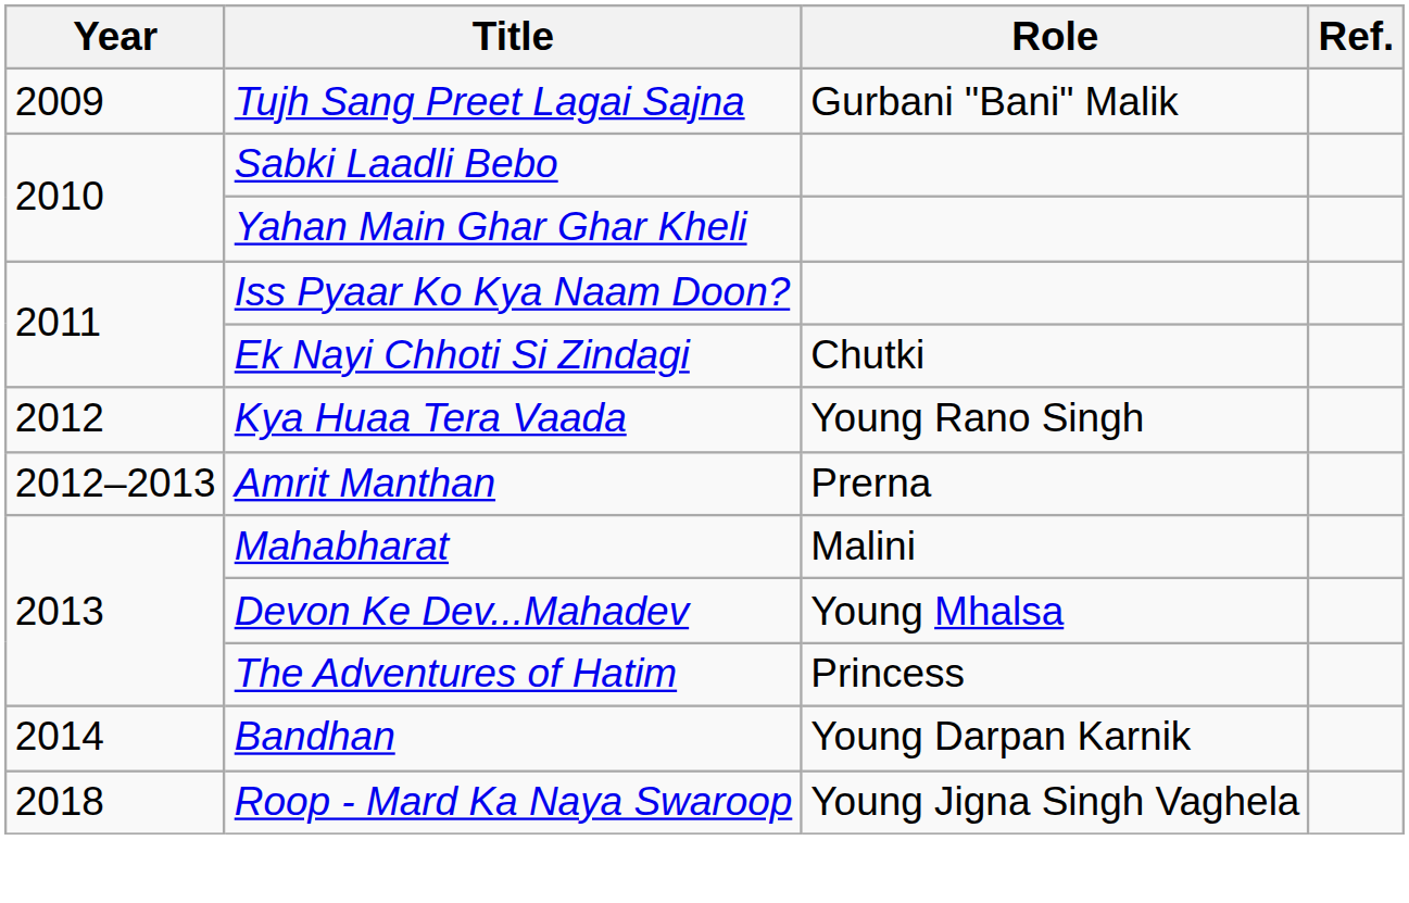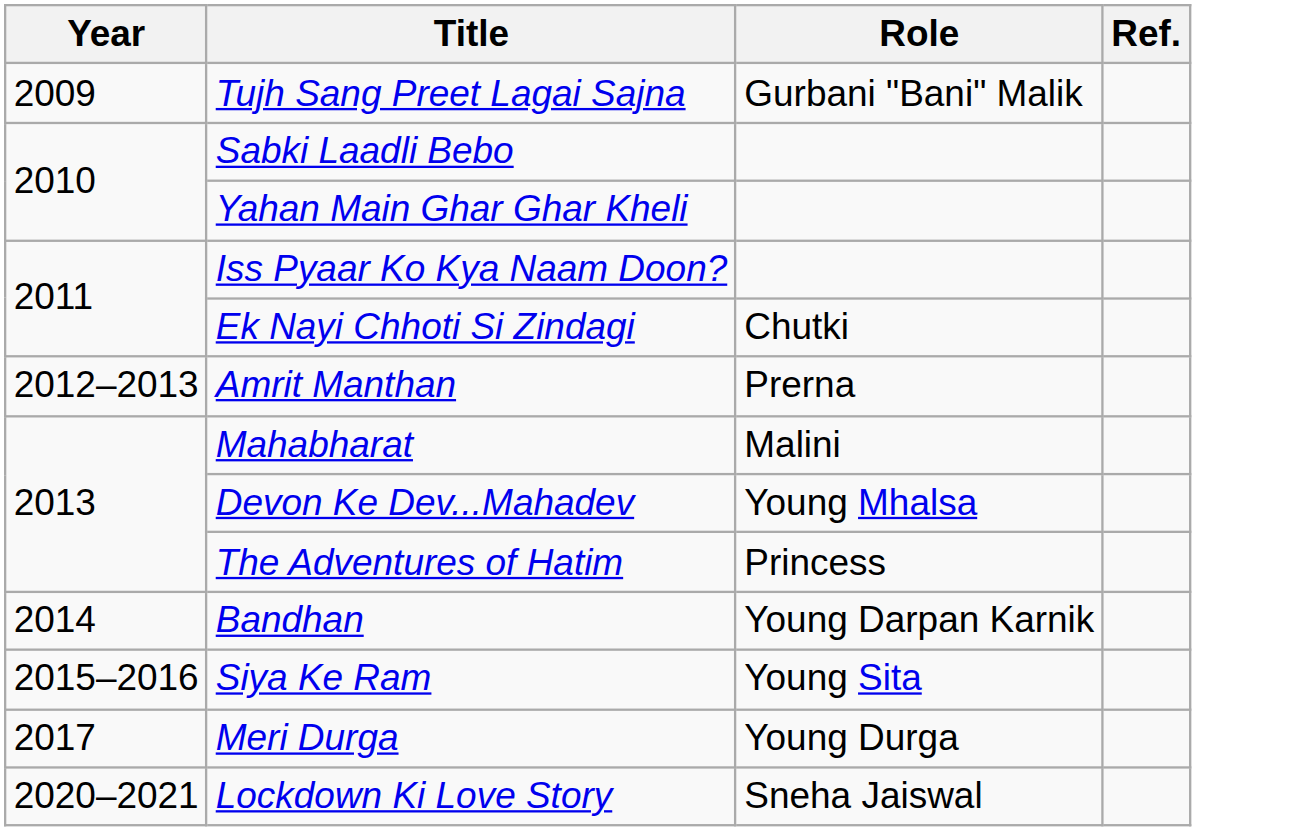 <table class="wikitable sortable">
 <tr>
 <th>Year</th>
 <th>Title</th>
 <th>Role</th>
 <th>Ref.</th>
 </tr>
 <tr>
 <td>2009</td>
 <td><em><a href='#'>Tujh Sang Preet Lagai Sajna</a></em></td>
 <td>Gurbani "Bani" Malik</td>
 <td></td>
 </tr>
 <tr>
 <td rowspan="2">2010</td>
 <td><em><a href='#'>Sabki Laadli Bebo</a></em></td>
 <td></td>
 <td></td>
 </tr>
 <tr>
 <td><em><a href='#'>Yahan Main Ghar Ghar Kheli</a></em></td>
 <td></td>
 <td></td>
 </tr>
 <tr>
 <td rowspan="2">2011</td>
 <td><em><a href='#'>Iss Pyaar Ko Kya Naam Doon?</a></em></td>
 <td></td>
 <td></td>
 </tr>
 <tr>
 <td><em><a href='#'>Ek Nayi Chhoti Si Zindagi</a></em></td>
 <td>Chutki</td>
 <td></td>
 </tr>
 <tr>
-<td>2012</td>
-<td><em><a href='#'>Kya Huaa Tera Vaada</a></em></td>
-<td>Young Rano Singh</td>
-<td></td>
-</tr>
-<tr>
 <td>2012–2013</td>
 <td><em><a href='#'>Amrit Manthan</a></em></td>
 <td>Prerna</td>
 <td></td>
 </tr>
 <tr>
 <td rowspan="3">2013</td>
 <td><em><a href='#'>Mahabharat</a></em></td>
 <td>Malini</td>
 <td></td>
 </tr>
 <tr>
 <td><em><a href='#'>Devon Ke Dev...Mahadev</a></em></td>
 <td>Young <a href='#'>Mhalsa</a></td>
 <td></td>
 </tr>
 <tr>
 <td><em><a href='#'>The Adventures of Hatim</a></em></td>
 <td>Princess</td>
 <td></td>
 </tr>
 <tr>
 <td>2014</td>
 <td><em><a href='#'>Bandhan</a></em></td>
 <td>Young Darpan Karnik</td>
 <td></td>
 </tr>
 <tr>
-<td>2018</td>
-<td><em><a href='#'>Roop - Mard Ka Naya Swaroop</a></em></td>
-<td>Young Jigna Singh Vaghela</td>
+<td>2015–2016</td>
+<td><em><a href='#'>Siya Ke Ram</a></em></td>
+<td>Young <a href='#'>Sita</a></td>
+<td></td>
+</tr>
+<tr>
+<td>2017</td>
+<td><em><a href='#'>Meri Durga</a></em></td>
+<td>Young Durga</td>
+<td></td>
+</tr>
+<tr>
+<td>2020–2021</td>
+<td><em><a href='#'>Lockdown Ki Love Story</a></em></td>
+<td>Sneha Jaiswal</td>
 <td></td>
 </tr>
 </table>
